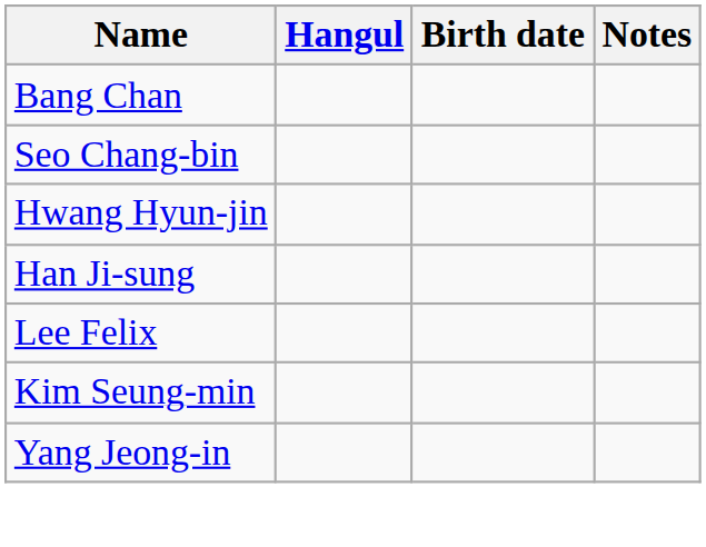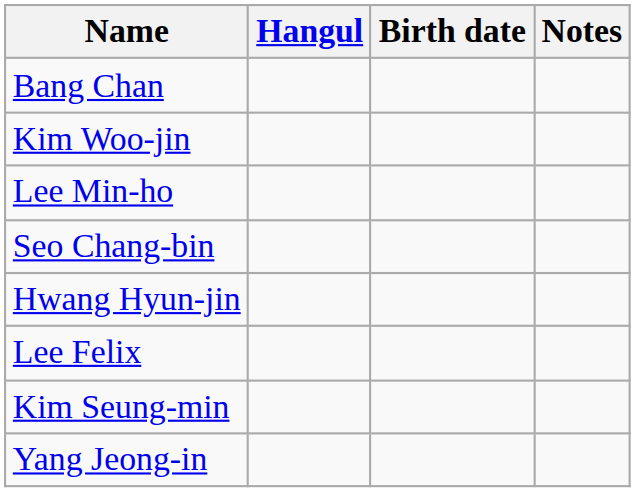 <table class="wikitable">
 <tr>
 <th>Name</th>
 <th><a href='#'>Hangul</a></th>
 <th>Birth date</th>
 <th>Notes</th>
 </tr>
 <tr>
 <td><a href='#'>Bang Chan</a></td>
 <td></td>
 <td></td>
 <td></td>
 </tr>
 <tr>
+<td><a href='#'>Kim Woo-jin</a></td>
+<td></td>
+<td></td>
+<td></td>
+</tr>
+<tr>
+<td><a href='#'>Lee Min-ho</a></td>
+<td></td>
+<td></td>
+<td></td>
+</tr>
+<tr>
 <td><a href='#'>Seo Chang-bin</a></td>
 <td></td>
 <td></td>
 <td></td>
 </tr>
 <tr>
 <td><a href='#'>Hwang Hyun-jin</a></td>
-<td></td>
-<td></td>
-<td></td>
-</tr>
-<tr>
-<td><a href='#'>Han Ji-sung</a></td>
 <td></td>
 <td></td>
 <td></td>
 </tr>
 <tr>
 <td><a href='#'>Lee Felix</a></td>
 <td></td>
 <td></td>
 <td></td>
 </tr>
 <tr>
 <td><a href='#'>Kim Seung-min</a></td>
 <td></td>
 <td></td>
 <td></td>
 </tr>
 <tr>
 <td><a href='#'>Yang Jeong-in</a></td>
 <td></td>
 <td></td>
 <td></td>
 </tr>
 </table>
